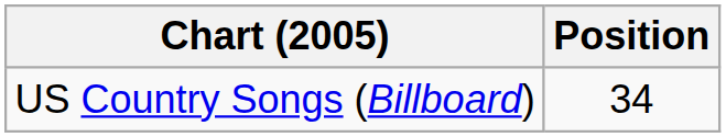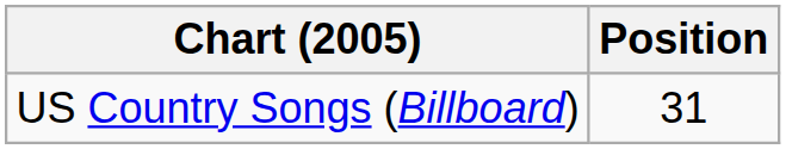 <table class="wikitable sortable">
 <tr>
 <th scope="col">Chart (2005)</th>
 <th scope="col">Position</th>
 </tr>
 <tr>
 <td>US <a href='#'>Country Songs</a> (<em><a href='#'>Billboard</a></em>)</td>
-<td align="center">34</td>
+<td align="center">31</td>
 </tr>
 </table>
